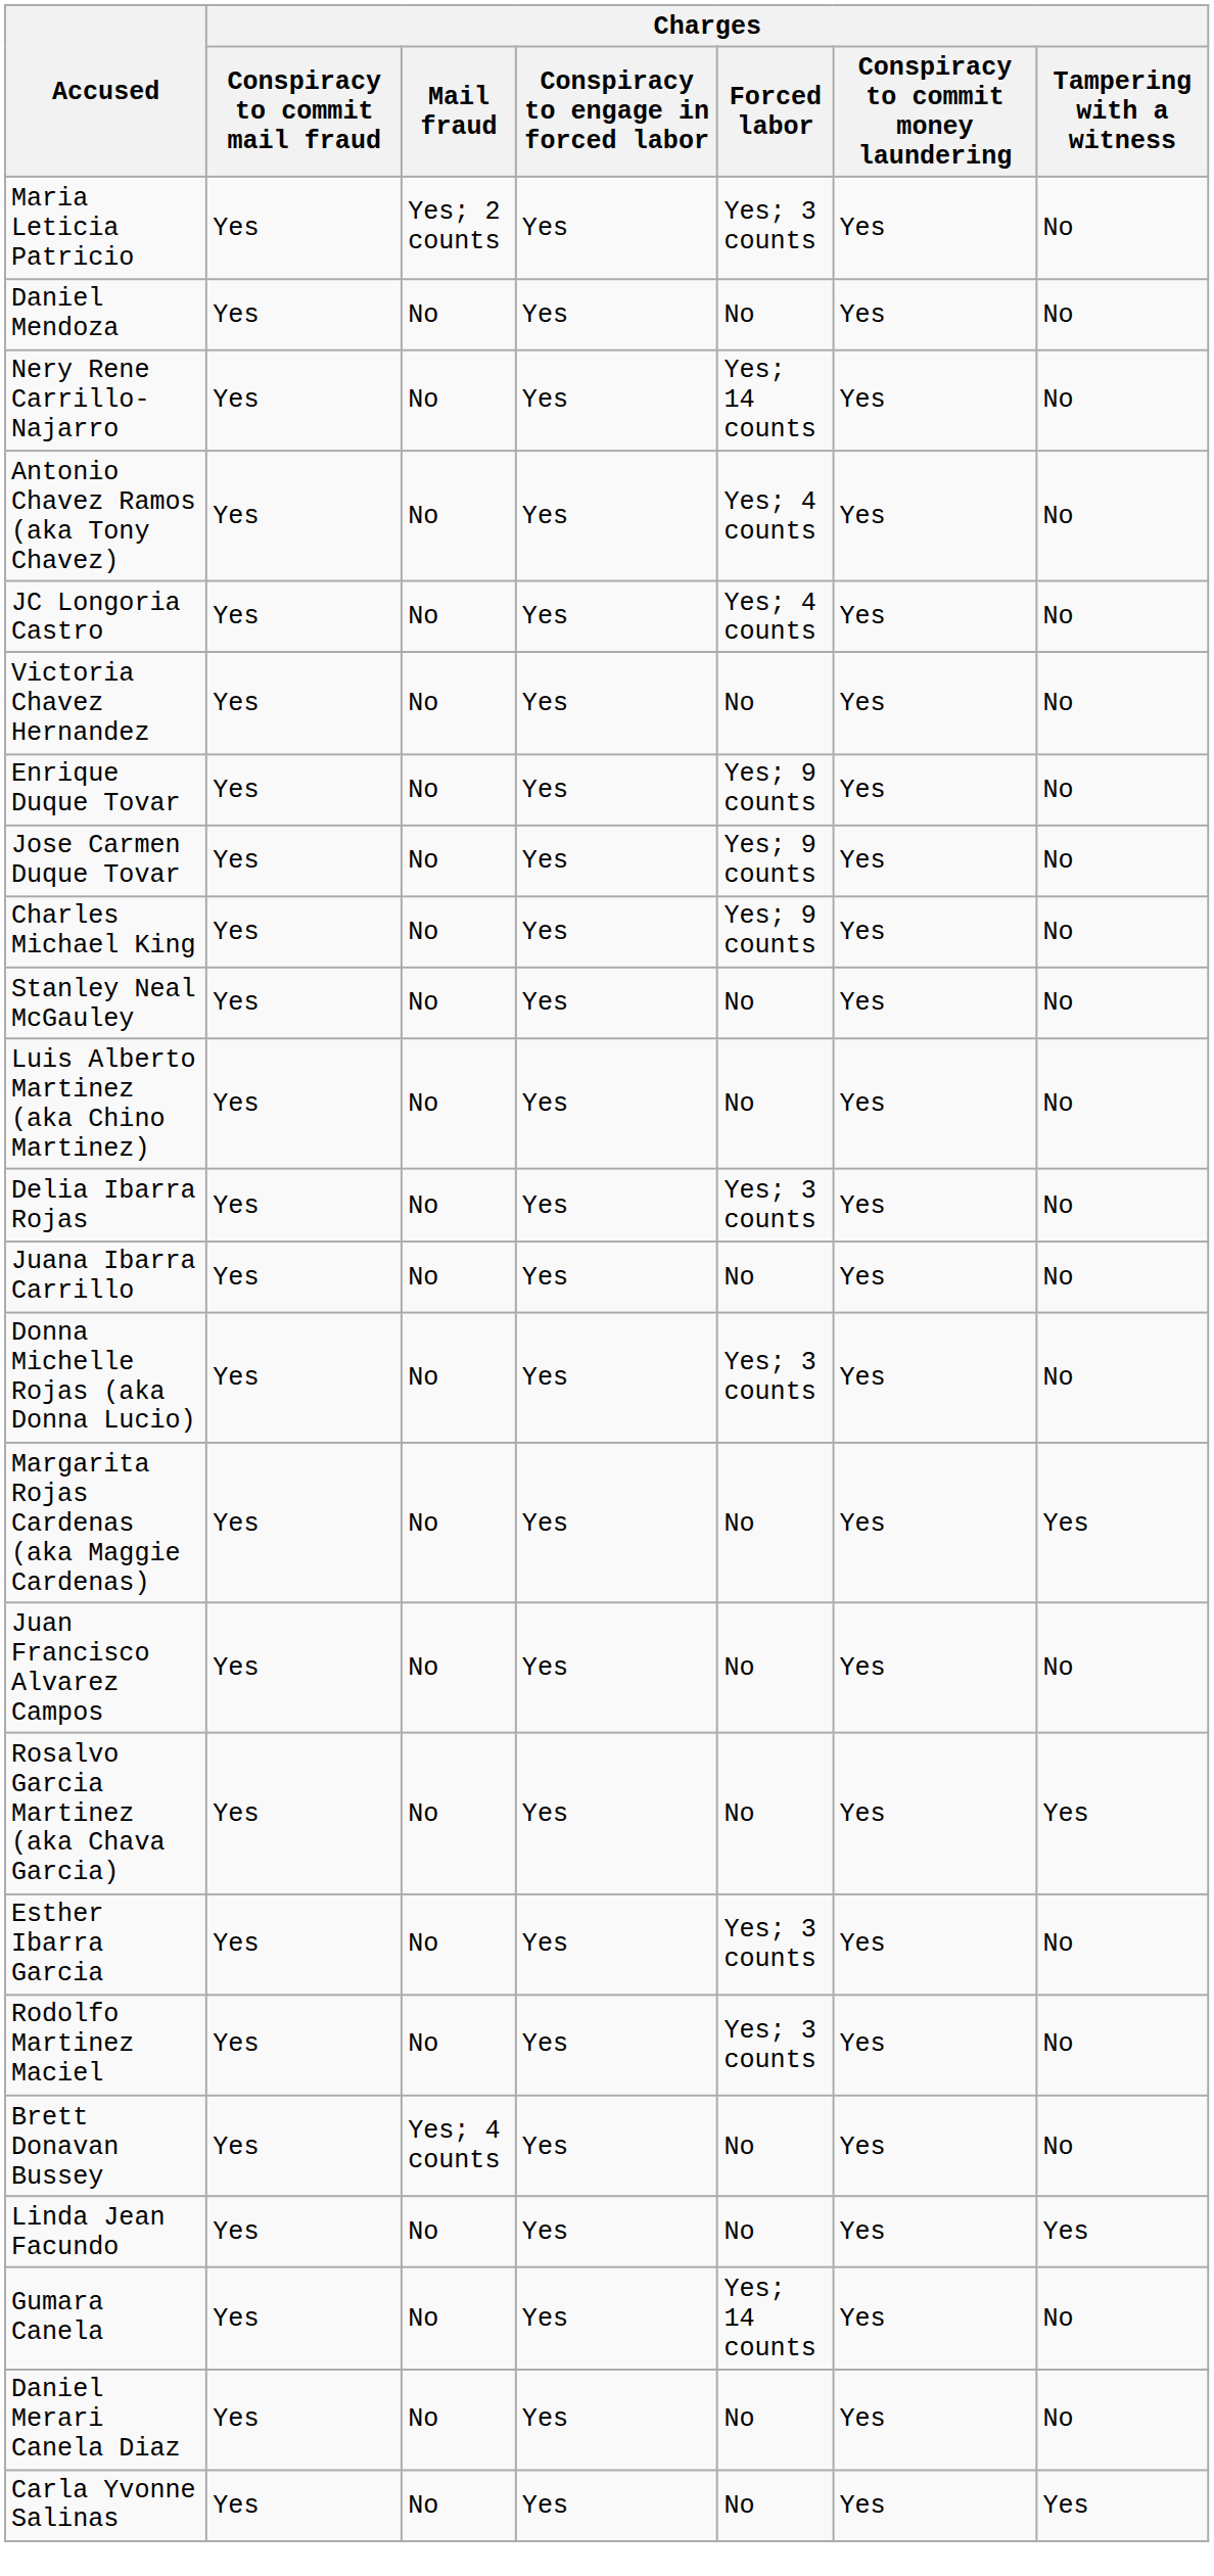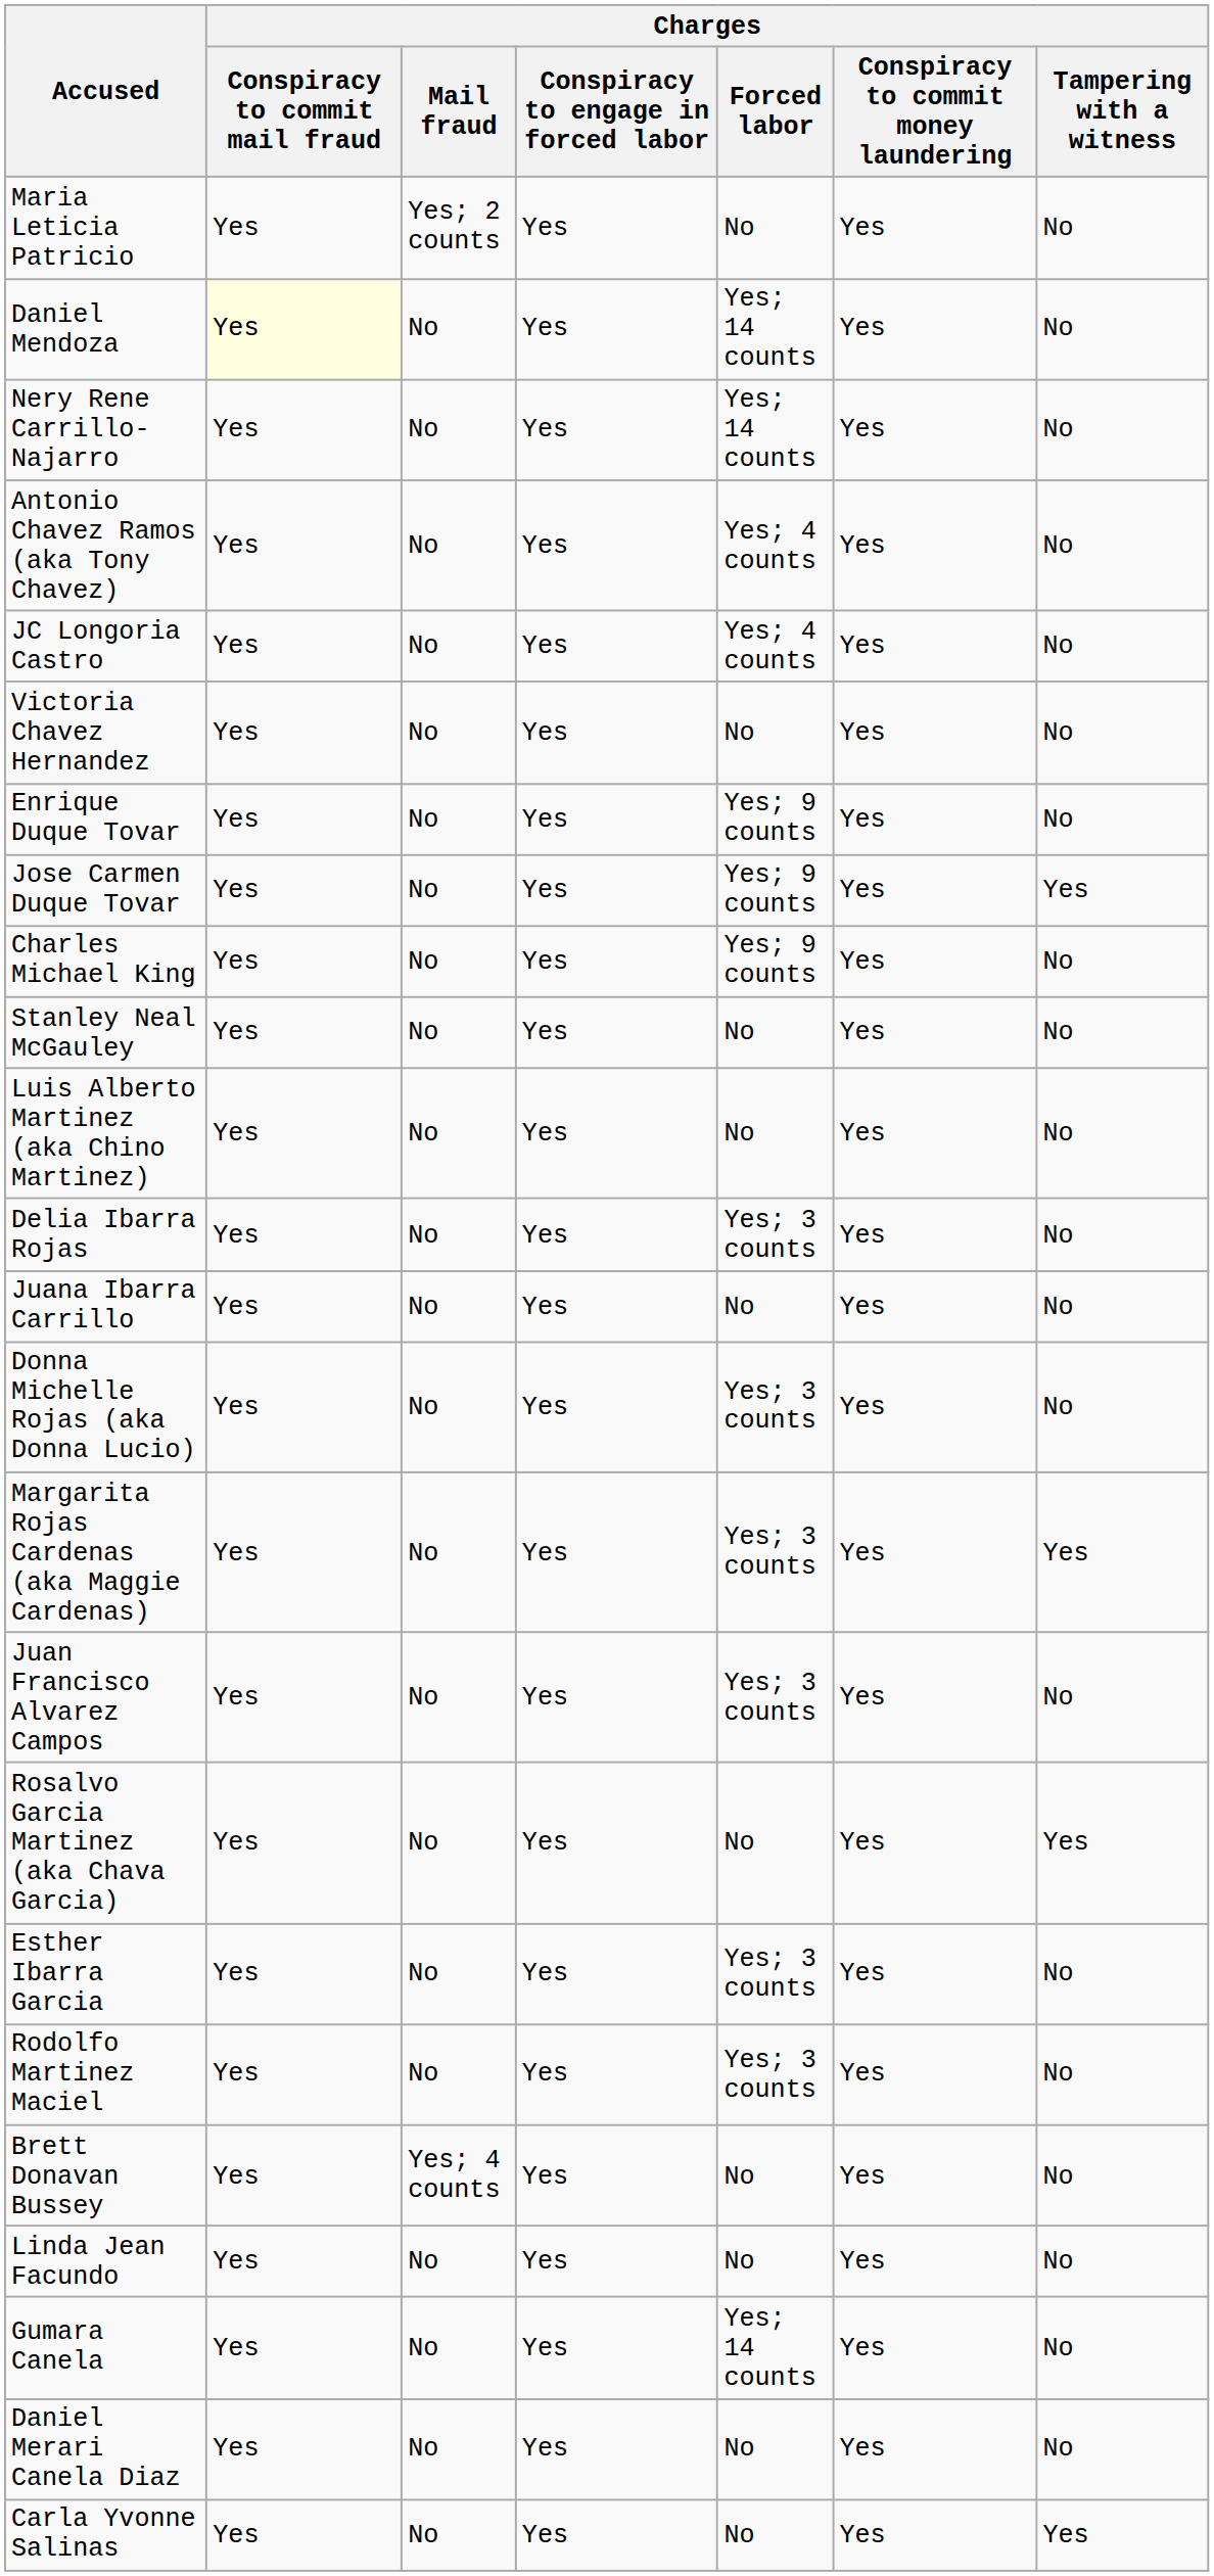 <table class="wikitable">
 <tr>
 <th rowspan="2">Accused</th>
 <th colspan="6">Charges</th>
 </tr>
 <tr>
 <th>Conspiracy to commit mail fraud</th>
 <th>Mail fraud</th>
 <th>Conspiracy to engage in forced labor</th>
 <th>Forced labor</th>
 <th>Conspiracy to commit money laundering</th>
 <th>Tampering with a witness</th>
 </tr>
 <tr>
 <td>Maria Leticia Patricio</td>
 <td>Yes</td>
 <td>Yes; 2 counts</td>
 <td>Yes</td>
-<td>Yes; 3 counts</td>
+<td>No</td>
 <td>Yes</td>
 <td>No</td>
 </tr>
 <tr>
 <td>Daniel Mendoza</td>
-<td>Yes</td>
+<td style="background: lightyellow;">Yes</td>
 <td>No</td>
 <td>Yes</td>
-<td>No</td>
+<td>Yes; 14 counts</td>
 <td>Yes</td>
 <td>No</td>
 </tr>
 <tr>
 <td>Nery Rene Carrillo-Najarro</td>
 <td>Yes</td>
 <td>No</td>
 <td>Yes</td>
 <td>Yes; 14 counts</td>
 <td>Yes</td>
 <td>No</td>
 </tr>
 <tr>
 <td>Antonio Chavez Ramos (aka Tony Chavez)</td>
 <td>Yes</td>
 <td>No</td>
 <td>Yes</td>
 <td>Yes; 4 counts</td>
 <td>Yes</td>
 <td>No</td>
 </tr>
 <tr>
 <td>JC Longoria Castro</td>
 <td>Yes</td>
 <td>No</td>
 <td>Yes</td>
 <td>Yes; 4 counts</td>
 <td>Yes</td>
 <td>No</td>
 </tr>
 <tr>
 <td>Victoria Chavez Hernandez</td>
 <td>Yes</td>
 <td>No</td>
 <td>Yes</td>
 <td>No</td>
 <td>Yes</td>
 <td>No</td>
 </tr>
 <tr>
 <td>Enrique Duque Tovar</td>
 <td>Yes</td>
 <td>No</td>
 <td>Yes</td>
 <td>Yes; 9 counts</td>
 <td>Yes</td>
 <td>No</td>
 </tr>
 <tr>
 <td>Jose Carmen Duque Tovar</td>
 <td>Yes</td>
 <td>No</td>
 <td>Yes</td>
 <td>Yes; 9 counts</td>
 <td>Yes</td>
-<td>No</td>
+<td>Yes</td>
 </tr>
 <tr>
 <td>Charles Michael King</td>
 <td>Yes</td>
 <td>No</td>
 <td>Yes</td>
 <td>Yes; 9 counts</td>
 <td>Yes</td>
 <td>No</td>
 </tr>
 <tr>
 <td>Stanley Neal McGauley</td>
 <td>Yes</td>
 <td>No</td>
 <td>Yes</td>
 <td>No</td>
 <td>Yes</td>
 <td>No</td>
 </tr>
 <tr>
 <td>Luis Alberto Martinez (aka Chino Martinez)</td>
 <td>Yes</td>
 <td>No</td>
 <td>Yes</td>
 <td>No</td>
 <td>Yes</td>
 <td>No</td>
 </tr>
 <tr>
 <td>Delia Ibarra Rojas</td>
 <td>Yes</td>
 <td>No</td>
 <td>Yes</td>
 <td>Yes; 3 counts</td>
 <td>Yes</td>
 <td>No</td>
 </tr>
 <tr>
 <td>Juana Ibarra Carrillo</td>
 <td>Yes</td>
 <td>No</td>
 <td>Yes</td>
 <td>No</td>
 <td>Yes</td>
 <td>No</td>
 </tr>
 <tr>
 <td>Donna Michelle Rojas (aka Donna Lucio)</td>
 <td>Yes</td>
 <td>No</td>
 <td>Yes</td>
 <td>Yes; 3 counts</td>
 <td>Yes</td>
 <td>No</td>
 </tr>
 <tr>
 <td>Margarita Rojas Cardenas (aka Maggie Cardenas)</td>
 <td>Yes</td>
 <td>No</td>
 <td>Yes</td>
-<td>No</td>
+<td>Yes; 3 counts</td>
 <td>Yes</td>
 <td>Yes</td>
 </tr>
 <tr>
 <td>Juan Francisco Alvarez Campos</td>
 <td>Yes</td>
 <td>No</td>
 <td>Yes</td>
-<td>No</td>
+<td>Yes; 3 counts</td>
 <td>Yes</td>
 <td>No</td>
 </tr>
 <tr>
 <td>Rosalvo Garcia Martinez (aka Chava Garcia)</td>
 <td>Yes</td>
 <td>No</td>
 <td>Yes</td>
 <td>No</td>
 <td>Yes</td>
 <td>Yes</td>
 </tr>
 <tr>
 <td>Esther Ibarra Garcia</td>
 <td>Yes</td>
 <td>No</td>
 <td>Yes</td>
 <td>Yes; 3 counts</td>
 <td>Yes</td>
 <td>No</td>
 </tr>
 <tr>
 <td>Rodolfo Martinez Maciel</td>
 <td>Yes</td>
 <td>No</td>
 <td>Yes</td>
 <td>Yes; 3 counts</td>
 <td>Yes</td>
 <td>No</td>
 </tr>
 <tr>
 <td>Brett Donavan Bussey</td>
 <td>Yes</td>
 <td>Yes; 4 counts</td>
 <td>Yes</td>
 <td>No</td>
 <td>Yes</td>
 <td>No</td>
 </tr>
 <tr>
 <td>Linda Jean Facundo</td>
 <td>Yes</td>
 <td>No</td>
 <td>Yes</td>
 <td>No</td>
 <td>Yes</td>
-<td>Yes</td>
+<td>No</td>
 </tr>
 <tr>
 <td>Gumara Canela</td>
 <td>Yes</td>
 <td>No</td>
 <td>Yes</td>
 <td>Yes; 14 counts</td>
 <td>Yes</td>
 <td>No</td>
 </tr>
 <tr>
 <td>Daniel Merari Canela Diaz</td>
 <td>Yes</td>
 <td>No</td>
 <td>Yes</td>
 <td>No</td>
 <td>Yes</td>
 <td>No</td>
 </tr>
 <tr>
 <td>Carla Yvonne Salinas</td>
 <td>Yes</td>
 <td>No</td>
 <td>Yes</td>
 <td>No</td>
 <td>Yes</td>
 <td>Yes</td>
 </tr>
 </table>
